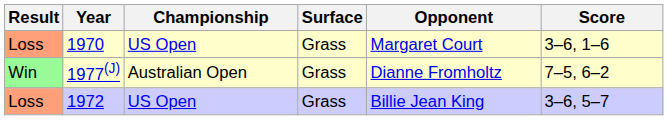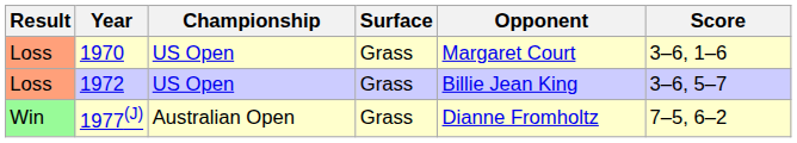 <table class="sortable wikitable">
 <tr>
 <th>Result</th>
 <th>Year</th>
 <th style="width:160px">Championship</th>
 <th style="width:50px">Surface</th>
 <th style="width:160px">Opponent</th>
 <th style="width:110px" class="unsortable">Score</th>
 </tr>
 <tr style="background:#ffc;">
 <td style="background:#ffa07a;">Loss</td>
 <td><a href='#'>1970</a></td>
 <td><a href='#'>US Open</a></td>
 <td>Grass</td>
 <td> <a href='#'>Margaret Court</a></td>
 <td>3–6, 1–6</td>
 </tr>
+<tr style="background:#ccf;">
+<td style="background:#ffa07a;">Loss</td>
+<td><a href='#'>1972</a></td>
+<td><a href='#'>US Open</a></td>
+<td>Grass</td>
+<td> <a href='#'>Billie Jean King</a></td>
+<td>3–6, 5–7</td>
+</tr>
 <tr style="background:#ffc;">
 <td style="background:#98fb98;">Win</td>
 <td><a href='#'>1977<sup>(J)</sup></a></td>
 <td>Australian Open</td>
 <td>Grass</td>
 <td> <a href='#'>Dianne Fromholtz</a></td>
 <td>7–5, 6–2</td>
 </tr>
-<tr style="background:#ccf;">
-<td style="background:#ffa07a;">Loss</td>
-<td><a href='#'>1972</a></td>
-<td><a href='#'>US Open</a></td>
-<td>Grass</td>
-<td> <a href='#'>Billie Jean King</a></td>
-<td>3–6, 5–7</td>
-</tr>
 </table>
